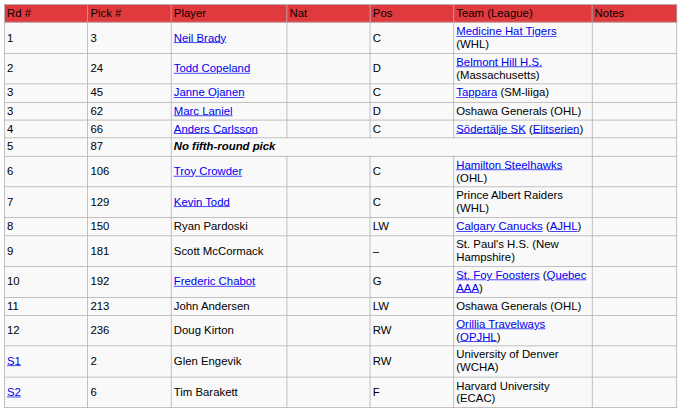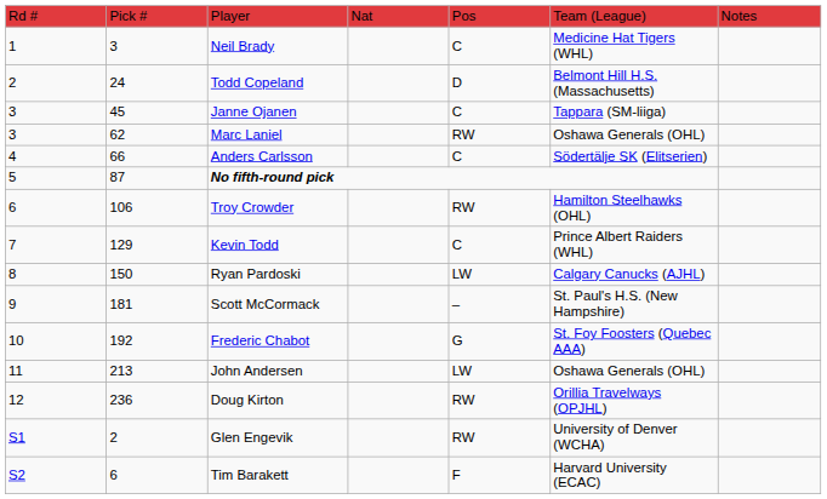 <table class="wikitable" style="width: 75%">
 <tr>
 <td width="5%"; bgcolor="#E13A3E">Rd #</td>
 <td width="5%"; bgcolor="#E13A3E">Pick #</td>
 <td width="5%"; bgcolor="#E13A3E">Player</td>
 <td width="5%"; bgcolor="#E13A3E">Nat</td>
 <td width="5%"; bgcolor="#E13A3E">Pos</td>
 <td width="5%"; bgcolor="#E13A3E">Team (League)</td>
 <td width="5%"; bgcolor="#E13A3E">Notes</td>
 </tr>
 <tr>
 <td>1</td>
 <td>3</td>
 <td><a href='#'>Neil Brady</a></td>
 <td></td>
 <td>C</td>
 <td><a href='#'>Medicine Hat Tigers</a> (WHL)</td>
 <td></td>
 </tr>
 <tr>
 <td>2</td>
 <td>24</td>
 <td><a href='#'>Todd Copeland</a></td>
 <td></td>
 <td>D</td>
 <td><a href='#'>Belmont Hill H.S.</a> (Massachusetts)</td>
 <td></td>
 </tr>
 <tr>
 <td>3</td>
 <td>45</td>
 <td><a href='#'>Janne Ojanen</a></td>
 <td></td>
 <td>C</td>
 <td><a href='#'>Tappara</a> (SM-liiga)</td>
 <td></td>
 </tr>
 <tr>
 <td>3</td>
 <td>62</td>
 <td><a href='#'>Marc Laniel</a></td>
 <td></td>
-<td>D</td>
+<td>RW</td>
 <td>Oshawa Generals (OHL)</td>
 <td></td>
 </tr>
 <tr>
 <td>4</td>
 <td>66</td>
 <td><a href='#'>Anders Carlsson</a></td>
 <td></td>
 <td>C</td>
 <td><a href='#'>Södertälje SK</a> (<a href='#'>Elitserien</a>)</td>
 <td></td>
 </tr>
 <tr>
 <td>5</td>
 <td>87</td>
 <td colspan="4"><strong><em>No fifth-round pick</em></strong></td>
 <td></td>
 </tr>
 <tr>
 <td>6</td>
 <td>106</td>
 <td><a href='#'>Troy Crowder</a></td>
 <td></td>
-<td>C</td>
+<td>RW</td>
 <td><a href='#'>Hamilton Steelhawks</a> (OHL)</td>
 <td></td>
 </tr>
 <tr>
 <td>7</td>
 <td>129</td>
 <td><a href='#'>Kevin Todd</a></td>
 <td></td>
 <td>C</td>
 <td>Prince Albert Raiders (WHL)</td>
 <td></td>
 </tr>
 <tr>
 <td>8</td>
 <td>150</td>
 <td>Ryan Pardoski</td>
 <td></td>
 <td>LW</td>
 <td><a href='#'>Calgary Canucks</a> (<a href='#'>AJHL</a>)</td>
 <td></td>
 </tr>
 <tr>
 <td>9</td>
 <td>181</td>
 <td>Scott McCormack</td>
 <td></td>
 <td>–</td>
 <td>St. Paul's H.S. (New Hampshire)</td>
 <td></td>
 </tr>
 <tr>
 <td>10</td>
 <td>192</td>
 <td><a href='#'>Frederic Chabot</a></td>
 <td></td>
 <td>G</td>
 <td><a href='#'>St. Foy Foosters</a> (<a href='#'>Quebec AAA</a>)</td>
 <td></td>
 </tr>
 <tr>
 <td>11</td>
 <td>213</td>
 <td>John Andersen</td>
 <td></td>
 <td>LW</td>
 <td>Oshawa Generals (OHL)</td>
 <td></td>
 </tr>
 <tr>
 <td>12</td>
 <td>236</td>
 <td>Doug Kirton</td>
 <td></td>
 <td>RW</td>
 <td><a href='#'>Orillia Travelways</a> (<a href='#'>OPJHL</a>)</td>
 <td></td>
 </tr>
 <tr>
 <td><a href='#'>S1</a></td>
 <td>2</td>
 <td>Glen Engevik</td>
 <td></td>
 <td>RW</td>
 <td>University of Denver (WCHA)</td>
 <td></td>
 </tr>
 <tr>
 <td><a href='#'>S2</a></td>
 <td>6</td>
 <td>Tim Barakett</td>
 <td></td>
 <td>F</td>
 <td>Harvard University (ECAC)</td>
 <td></td>
 </tr>
 </table>
